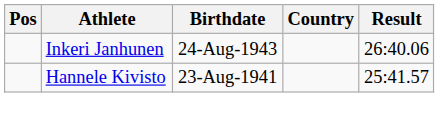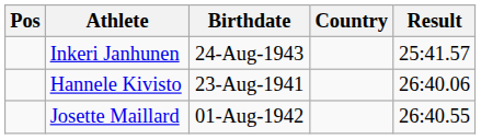 <table class="wikitable"  style="text-align:center; width:60%;">
 <tr>
 <th>Pos</th>
 <th>Athlete</th>
 <th>Birthdate</th>
 <th>Country</th>
 <th>Result</th>
 </tr>
 <tr>
 <td align=center></td>
 <td align=left><a href='#'>Inkeri Janhunen</a></td>
 <td>24-Aug-1943</td>
 <td align=left></td>
-<td>26:40.06</td>
+<td>25:41.57</td>
 </tr>
 <tr>
 <td align=center></td>
 <td align=left><a href='#'>Hannele Kivisto</a></td>
 <td>23-Aug-1941</td>
 <td align=left></td>
-<td>25:41.57</td>
+<td>26:40.06</td>
+</tr>
+<tr>
+<td align=center></td>
+<td align=left><a href='#'>Josette Maillard</a></td>
+<td>01-Aug-1942</td>
+<td align=left></td>
+<td>26:40.55</td>
 </tr>
 </table>
